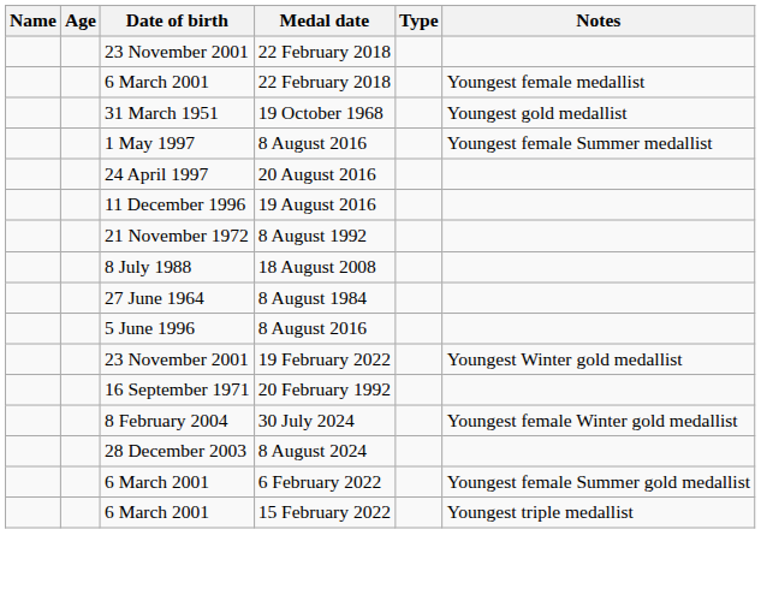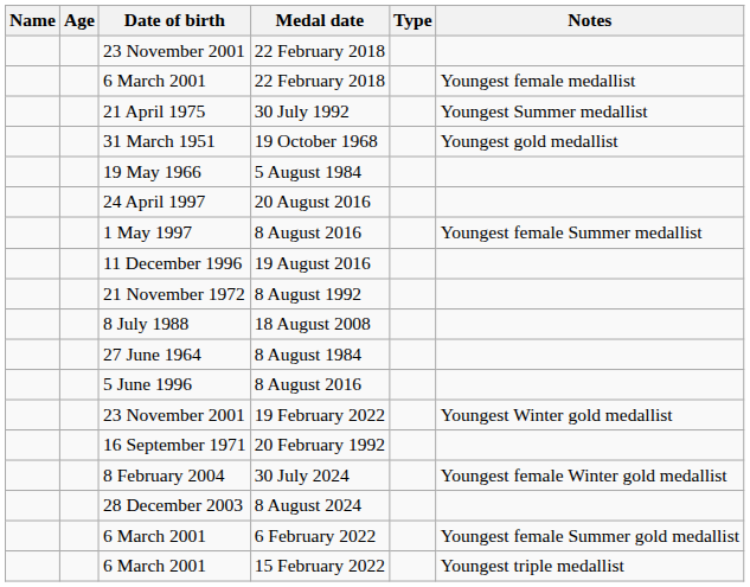 <table class="wikitable sortable" style="font-size: 95%;">
 <tr>
 </tr>
 <tr>
 <th>Name</th>
 <th>Age</th>
 <th>Date of birth</th>
 <th>Medal date</th>
 <th>Type</th>
 <th>Notes</th>
 </tr>
 <tr>
 <td></td>
 <td></td>
 <td>23 November 2001</td>
 <td>22 February 2018</td>
 <td></td>
 <td></td>
 </tr>
 <tr>
 <td></td>
 <td></td>
 <td>6 March 2001</td>
 <td>22 February 2018</td>
 <td></td>
 <td>Youngest female medallist</td>
 </tr>
 <tr>
 <td></td>
 <td></td>
+<td>21 April 1975</td>
+<td>30 July 1992</td>
+<td></td>
+<td>Youngest Summer medallist</td>
+</tr>
+<tr>
+<td></td>
+<td></td>
 <td>31 March 1951</td>
 <td>19 October 1968</td>
 <td></td>
 <td>Youngest gold medallist</td>
 </tr>
 <tr>
 <td></td>
 <td></td>
-<td>1 May 1997</td>
-<td>8 August 2016</td>
+<td>19 May 1966</td>
+<td>5 August 1984</td>
 <td></td>
-<td>Youngest female Summer medallist</td>
+<td></td>
 </tr>
 <tr>
 <td></td>
 <td></td>
 <td>24 April 1997</td>
 <td>20 August 2016</td>
 <td></td>
 <td></td>
+</tr>
+<tr>
+<td></td>
+<td></td>
+<td>1 May 1997</td>
+<td>8 August 2016</td>
+<td></td>
+<td>Youngest female Summer medallist</td>
 </tr>
 <tr>
 <td></td>
 <td></td>
 <td>11 December 1996</td>
 <td>19 August 2016</td>
 <td></td>
 <td></td>
 </tr>
 <tr>
 <td></td>
 <td></td>
 <td>21 November 1972</td>
 <td>8 August 1992</td>
 <td></td>
 <td></td>
 </tr>
 <tr>
 <td></td>
 <td></td>
 <td>8 July 1988</td>
 <td>18 August 2008</td>
 <td></td>
 <td></td>
 </tr>
 <tr>
 <td></td>
 <td></td>
 <td>27 June 1964</td>
 <td>8 August 1984</td>
 <td></td>
 <td></td>
 </tr>
 <tr>
 <td></td>
 <td></td>
 <td>5 June 1996</td>
 <td>8 August 2016</td>
 <td></td>
 <td></td>
 </tr>
 <tr>
 <td></td>
 <td></td>
 <td>23 November 2001</td>
 <td>19 February 2022</td>
 <td></td>
 <td>Youngest Winter gold medallist</td>
 </tr>
 <tr>
 <td></td>
 <td></td>
 <td>16 September 1971</td>
 <td>20 February 1992</td>
 <td></td>
 <td></td>
 </tr>
 <tr>
 <td></td>
 <td></td>
 <td>8 February 2004</td>
 <td>30 July 2024</td>
 <td></td>
 <td>Youngest female Winter gold medallist</td>
 </tr>
 <tr>
 <td></td>
 <td></td>
 <td>28 December 2003</td>
 <td>8 August 2024</td>
 <td></td>
 <td></td>
 </tr>
 <tr>
 <td></td>
 <td></td>
 <td>6 March 2001</td>
 <td>6 February 2022</td>
 <td></td>
 <td>Youngest female Summer gold medallist</td>
 </tr>
 <tr>
 <td></td>
 <td></td>
 <td>6 March 2001</td>
 <td>15 February 2022</td>
 <td></td>
 <td>Youngest triple medallist</td>
 </tr>
 </table>
